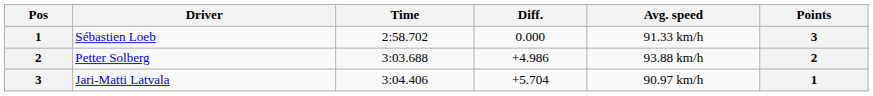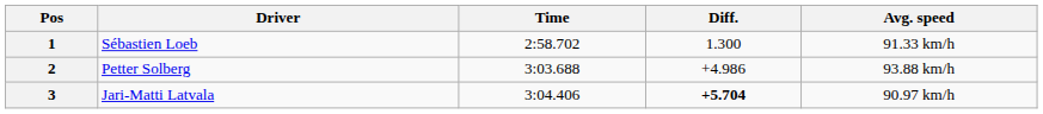 <table class="wikitable" width=80% style="text-align: center; font-size: 90%; max-width: 950px;">
 <tr>
 <th>Pos</th>
 <th>Driver</th>
 <th>Time</th>
 <th>Diff.</th>
 <th>Avg. speed</th>
-<th>Points</th>
 </tr>
 <tr>
 <th>1</th>
 <td align="left"> <a href='#'>Sébastien Loeb</a></td>
 <td>2:58.702</td>
-<td>0.000</td>
+<td>1.300</td>
 <td>91.33 km/h</td>
-<th>3</th>
 </tr>
 <tr>
 <th>2</th>
 <td align="left"> <a href='#'>Petter Solberg</a></td>
 <td>3:03.688</td>
 <td>+4.986</td>
 <td>93.88 km/h</td>
-<th>2</th>
 </tr>
 <tr>
 <th>3</th>
 <td align="left"> <a href='#'>Jari-Matti Latvala</a></td>
 <td>3:04.406</td>
-<td>+5.704</td>
+<td><strong>+5.704</strong></td>
 <td>90.97 km/h</td>
-<th>1</th>
 </tr>
 </table>
